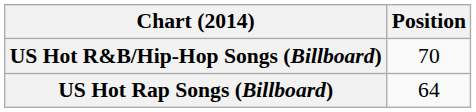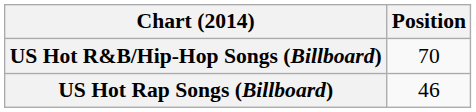 <table class="wikitable sortable plainrowheaders">
 <tr>
 <th>Chart (2014)</th>
 <th>Position</th>
 </tr>
 <tr>
 <th scope="row">US Hot R&B/Hip-Hop Songs (<em>Billboard</em>)</th>
 <td style="text-align:center;">70</td>
 </tr>
 <tr>
 <th scope="row">US Hot Rap Songs (<em>Billboard</em>)</th>
-<td style="text-align:center;">64</td>
+<td style="text-align:center;">46</td>
 </tr>
 </table>
